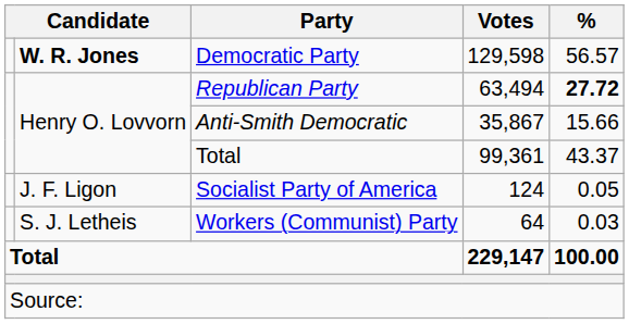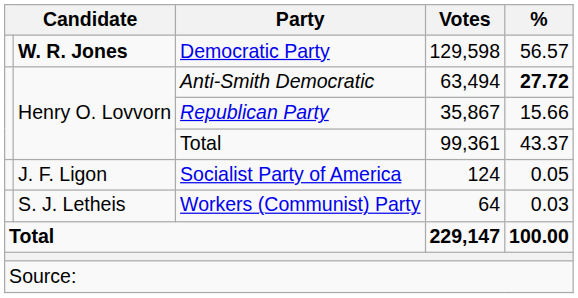 <table class="wikitable">
 <tr>
 <th colspan=2>Candidate</th>
 <th>Party</th>
 <th>Votes</th>
 <th>%</th>
 </tr>
 <tr>
 <td bgcolor=></td>
 <td><strong>W. R. Jones</strong></td>
 <td><a href='#'>Democratic Party</a></td>
 <td align=right>129,598</td>
 <td align=right>56.57</td>
 </tr>
 <tr>
 <td rowspan=3 bgcolor=></td>
 <td rowspan=3>Henry O. Lovvorn</td>
-<td><em><a href='#'>Republican Party</a></em></td>
+<td><em>Anti-Smith Democratic</em></td>
 <td align=right>63,494</td>
 <td align=right><strong>27.72</strong></td>
 </tr>
 <tr>
-<td><em>Anti-Smith Democratic</em></td>
+<td><em><a href='#'>Republican Party</a></em></td>
 <td align=right>35,867</td>
 <td align=right>15.66</td>
 </tr>
 <tr>
 <td>Total</td>
 <td align=right>99,361</td>
 <td align=right>43.37</td>
 </tr>
 <tr>
 <td bgcolor=></td>
 <td>J. F. Ligon</td>
 <td><a href='#'>Socialist Party of America</a></td>
 <td align=right>124</td>
 <td align=right>0.05</td>
 </tr>
 <tr>
 <td bgcolor=></td>
 <td>S. J. Letheis</td>
 <td><a href='#'>Workers (Communist) Party</a></td>
 <td align=right>64</td>
 <td align=right>0.03</td>
 </tr>
 <tr style="font-weight:bold">
 <td colspan=3>Total</td>
 <td align=right>229,147</td>
 <td align=right>100.00</td>
 </tr>
 <tr>
 <th colspan=7></th>
 </tr>
 <tr>
 <td colspan=7>Source:</td>
 </tr>
 </table>
